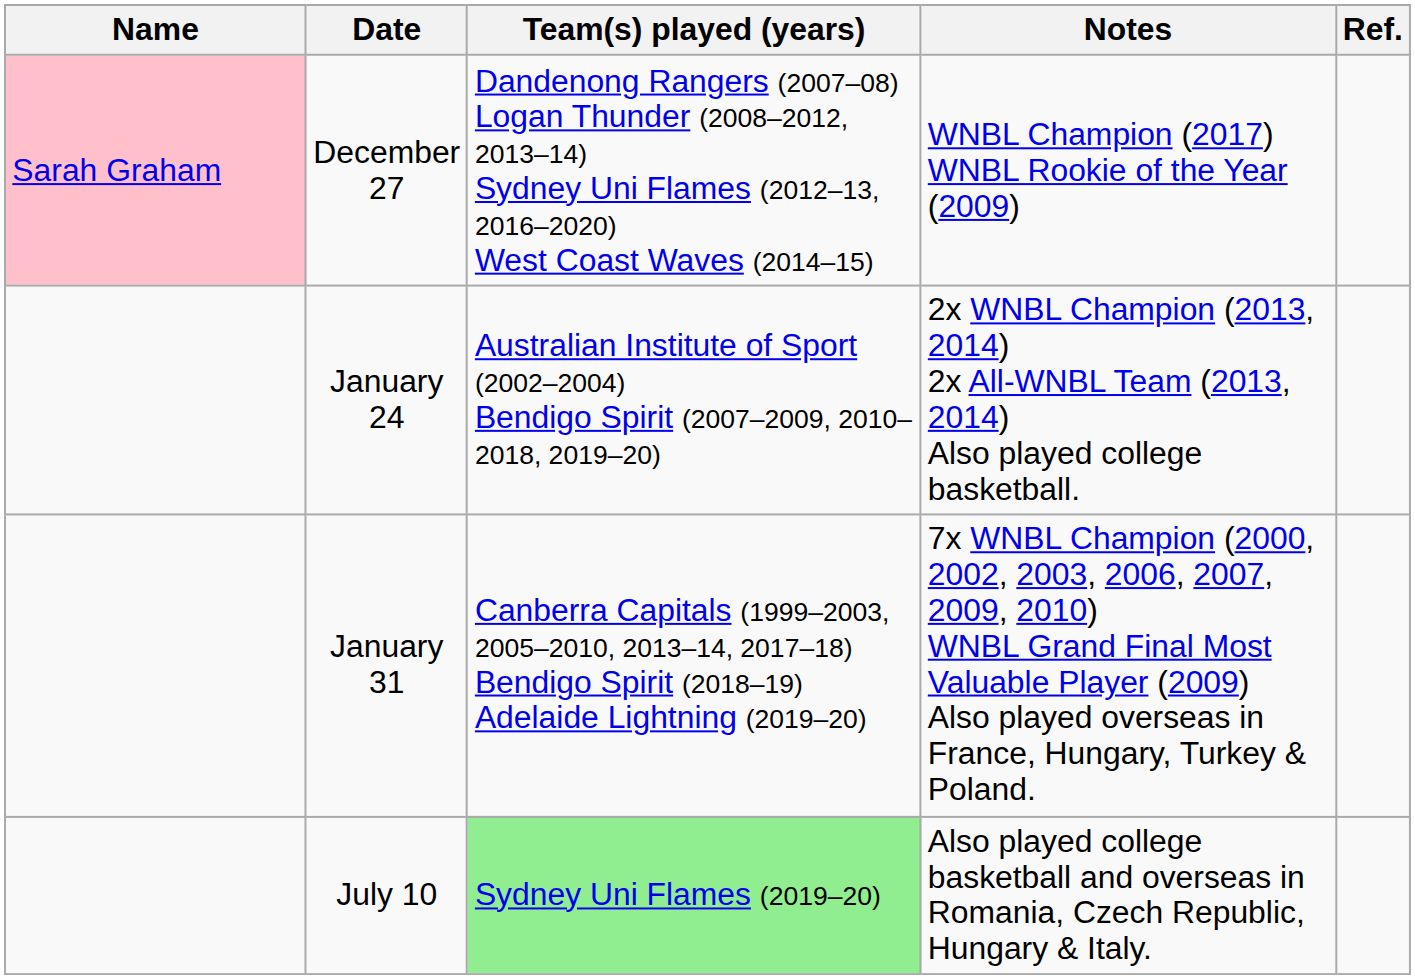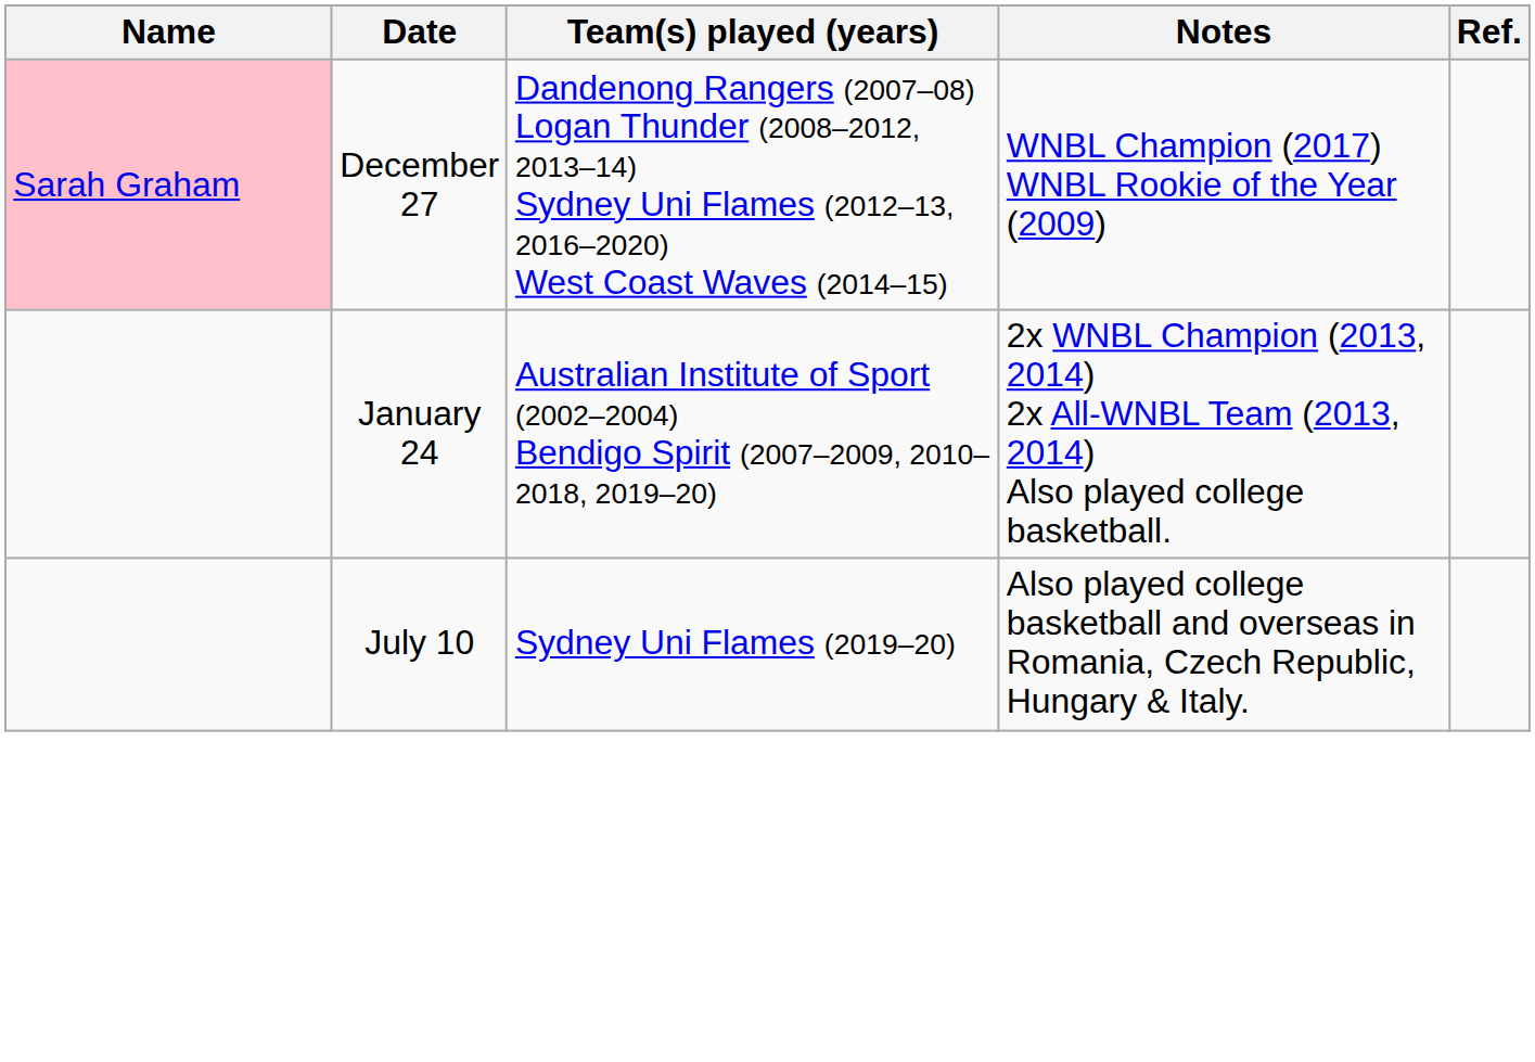 <table class="wikitable sortable" style="width:80%">
 <tr>
 <th style="width:150px">Name</th>
 <th style="width:60px">Date</th>
 <th style="width:230px">Team(s) played (years)</th>
 <th style="width:210px">Notes</th>
 <th style="width:20px">Ref.</th>
 </tr>
 <tr>
 <td style="background: pink;"> <a href='#'>Sarah Graham</a></td>
 <td align=center>December 27</td>
 <td><a href='#'>Dandenong Rangers</a> <small>(2007–08)</small> <br> <a href='#'>Logan Thunder</a> <small>(2008–2012, 2013–14)</small> <br> <a href='#'>Sydney Uni Flames</a> <small>(2012–13, 2016–2020)</small> <br> <a href='#'>West Coast Waves</a> <small>(2014–15)</small></td>
 <td><a href='#'>WNBL Champion</a> (<a href='#'>2017</a>) <br> <a href='#'>WNBL Rookie of the Year</a> (<a href='#'>2009</a>)</td>
 <td></td>
 </tr>
 <tr>
 <td> </td>
 <td align=center>January 24</td>
 <td><a href='#'>Australian Institute of Sport</a> <small>(2002–2004)</small> <br> <a href='#'>Bendigo Spirit</a> <small>(2007–2009, 2010–2018, 2019–20)</small></td>
 <td>2x <a href='#'>WNBL Champion</a> (<a href='#'>2013</a>, <a href='#'>2014</a>) <br> 2x <a href='#'>All-WNBL Team</a> (<a href='#'>2013</a>, <a href='#'>2014</a>) <br> Also played college basketball.</td>
 <td></td>
 </tr>
 <tr>
 <td> </td>
-<td align=center>January 31</td>
-<td><a href='#'>Canberra Capitals</a> <small>(1999–2003, 2005–2010, 2013–14, 2017–18)</small> <br> <a href='#'>Bendigo Spirit</a> <small>(2018–19)</small> <br> <a href='#'>Adelaide Lightning</a> <small>(2019–20)</small></td>
-<td>7x <a href='#'>WNBL Champion</a> (<a href='#'>2000</a>, <a href='#'>2002</a>, <a href='#'>2003</a>, <a href='#'>2006</a>, <a href='#'>2007</a>, <a href='#'>2009</a>, <a href='#'>2010</a>) <br> <a href='#'>WNBL Grand Final Most Valuable Player</a> (<a href='#'>2009</a>) <br> Also played overseas in France, Hungary, Turkey & Poland.</td>
-<td></td>
-</tr>
-<tr>
-<td> </td>
 <td align=center>July 10</td>
-<td style="background: lightgreen;"><a href='#'>Sydney Uni Flames</a> <small>(2019–20)</small></td>
+<td><a href='#'>Sydney Uni Flames</a> <small>(2019–20)</small></td>
 <td>Also played college basketball and overseas in Romania, Czech Republic, Hungary & Italy.</td>
 <td></td>
 </tr>
 </table>
